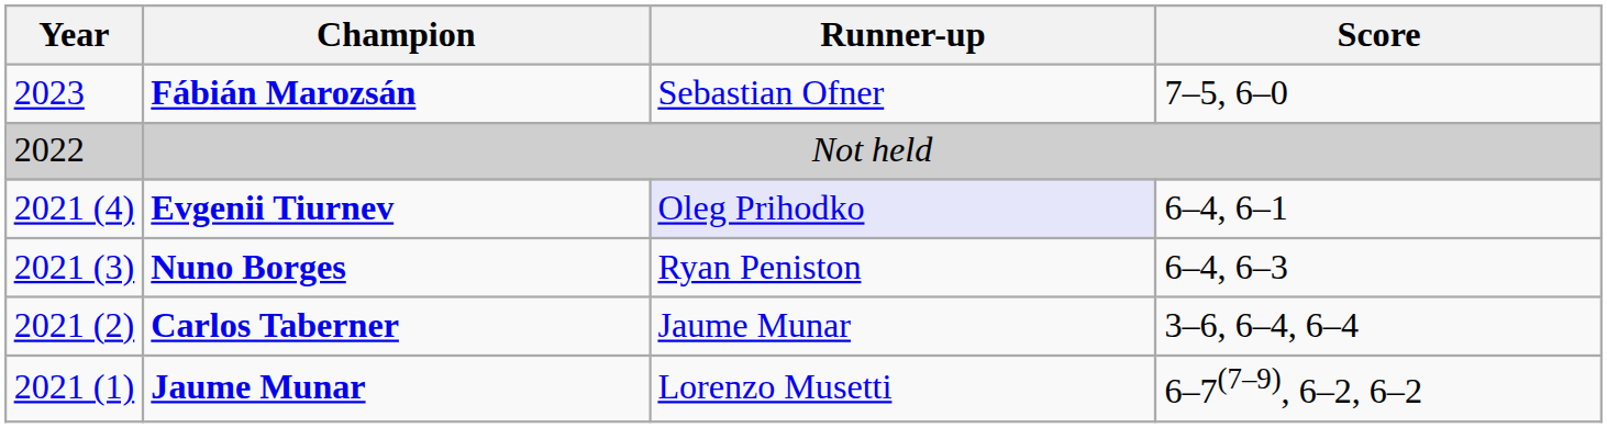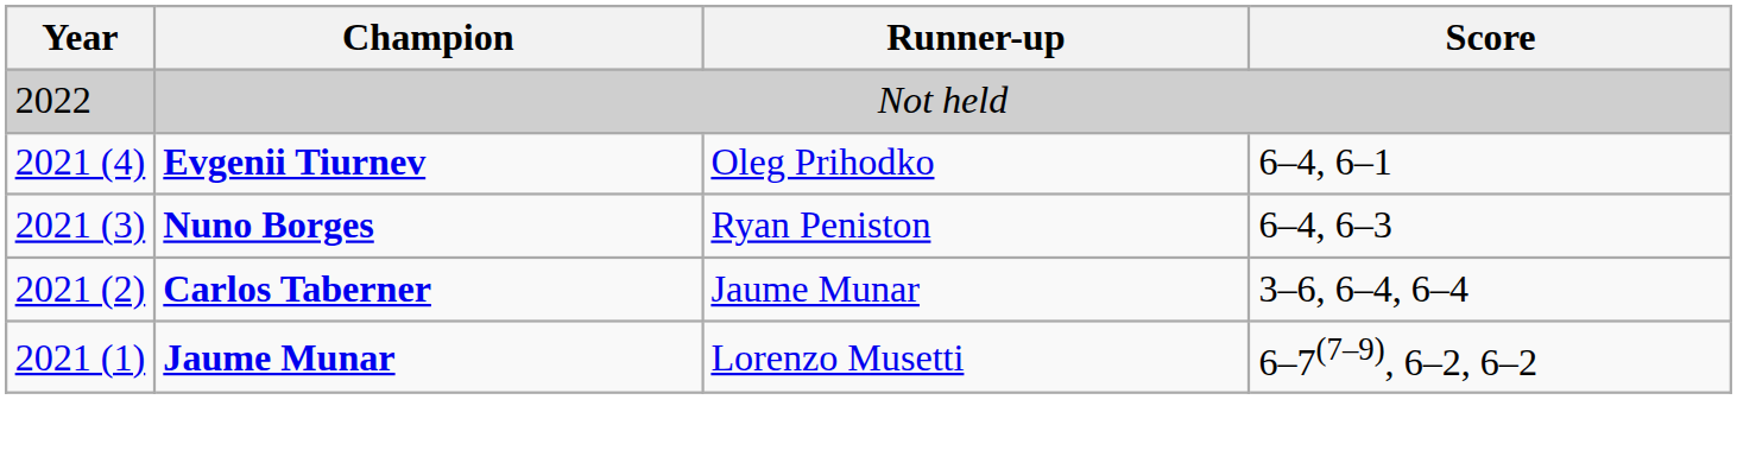 <table class="wikitable" style="font-size:90%">
 <tr>
 <th>Year</th>
 <th width="200">Champion</th>
 <th width="200">Runner-up</th>
 <th width="175">Score</th>
 </tr>
 <tr>
-<td><a href='#'>2023</a></td>
-<td> <strong><a href='#'>Fábián Marozsán</a></strong></td>
-<td> <a href='#'>Sebastian Ofner</a></td>
-<td>7–5, 6–0</td>
-</tr>
-<tr>
 <td style="background:#cfcfcf">2022</td>
 <td colspan=3 align=center style="background:#cfcfcf"><em>Not held</em></td>
 </tr>
 <tr>
 <td><a href='#'>2021 (4)</a></td>
 <td> <strong><a href='#'>Evgenii Tiurnev</a></strong></td>
-<td style="background: lavender;"> <a href='#'>Oleg Prihodko</a></td>
+<td> <a href='#'>Oleg Prihodko</a></td>
 <td>6–4, 6–1</td>
 </tr>
 <tr>
 <td><a href='#'>2021 (3)</a></td>
 <td> <strong><a href='#'>Nuno Borges</a></strong></td>
 <td> <a href='#'>Ryan Peniston</a></td>
 <td>6–4, 6–3</td>
 </tr>
 <tr>
 <td><a href='#'>2021 (2)</a></td>
 <td> <strong><a href='#'>Carlos Taberner</a></strong></td>
 <td> <a href='#'>Jaume Munar</a></td>
 <td>3–6, 6–4, 6–4</td>
 </tr>
 <tr>
 <td><a href='#'>2021 (1)</a></td>
 <td> <strong><a href='#'>Jaume Munar</a></strong></td>
 <td> <a href='#'>Lorenzo Musetti</a></td>
 <td>6–7<sup>(7–9)</sup>, 6–2, 6–2</td>
 </tr>
 </table>
